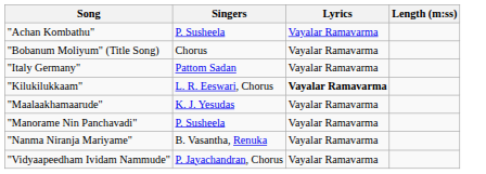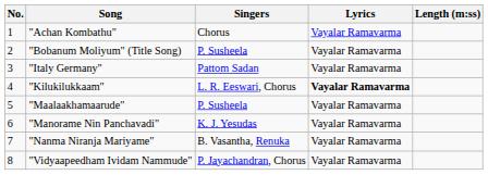 <table class="wikitable" style="font-size:95%;">
 <tr>
+<th>No.</th>
 <th>Song</th>
 <th>Singers</th>
 <th>Lyrics</th>
 <th>Length (m:ss)</th>
 </tr>
 <tr>
+<td>1</td>
 <td>"Achan Kombathu"</td>
-<td><a href='#'>P. Susheela</a></td>
+<td>Chorus</td>
 <td><a href='#'>Vayalar Ramavarma</a></td>
 <td></td>
 </tr>
 <tr>
+<td>2</td>
 <td>"Bobanum Moliyum" (Title Song)</td>
-<td>Chorus</td>
+<td><a href='#'>P. Susheela</a></td>
 <td>Vayalar Ramavarma</td>
 <td></td>
 </tr>
 <tr>
+<td>3</td>
 <td>"Italy Germany"</td>
 <td><a href='#'>Pattom Sadan</a></td>
 <td>Vayalar Ramavarma</td>
 <td></td>
 </tr>
 <tr>
+<td>4</td>
 <td>"Kilukilukkaam"</td>
 <td><a href='#'>L. R. Eeswari</a>, Chorus</td>
 <td><strong>Vayalar Ramavarma</strong></td>
 <td></td>
 </tr>
 <tr>
+<td>5</td>
 <td>"Maalaakhamaarude"</td>
+<td><a href='#'>P. Susheela</a></td>
+<td>Vayalar Ramavarma</td>
+<td></td>
+</tr>
+<tr>
+<td>6</td>
+<td>"Manorame Nin Panchavadi"</td>
 <td><a href='#'>K. J. Yesudas</a></td>
 <td>Vayalar Ramavarma</td>
 <td></td>
 </tr>
 <tr>
-<td>"Manorame Nin Panchavadi"</td>
-<td><a href='#'>P. Susheela</a></td>
-<td>Vayalar Ramavarma</td>
-<td></td>
-</tr>
-<tr>
+<td>7</td>
 <td>"Nanma Niranja Mariyame"</td>
 <td>B. Vasantha, <a href='#'>Renuka</a></td>
 <td>Vayalar Ramavarma</td>
 <td></td>
 </tr>
 <tr>
+<td>8</td>
 <td>"Vidyaapeedham Ividam Nammude"</td>
 <td><a href='#'>P. Jayachandran</a>, Chorus</td>
 <td>Vayalar Ramavarma</td>
 <td></td>
 </tr>
 </table>
